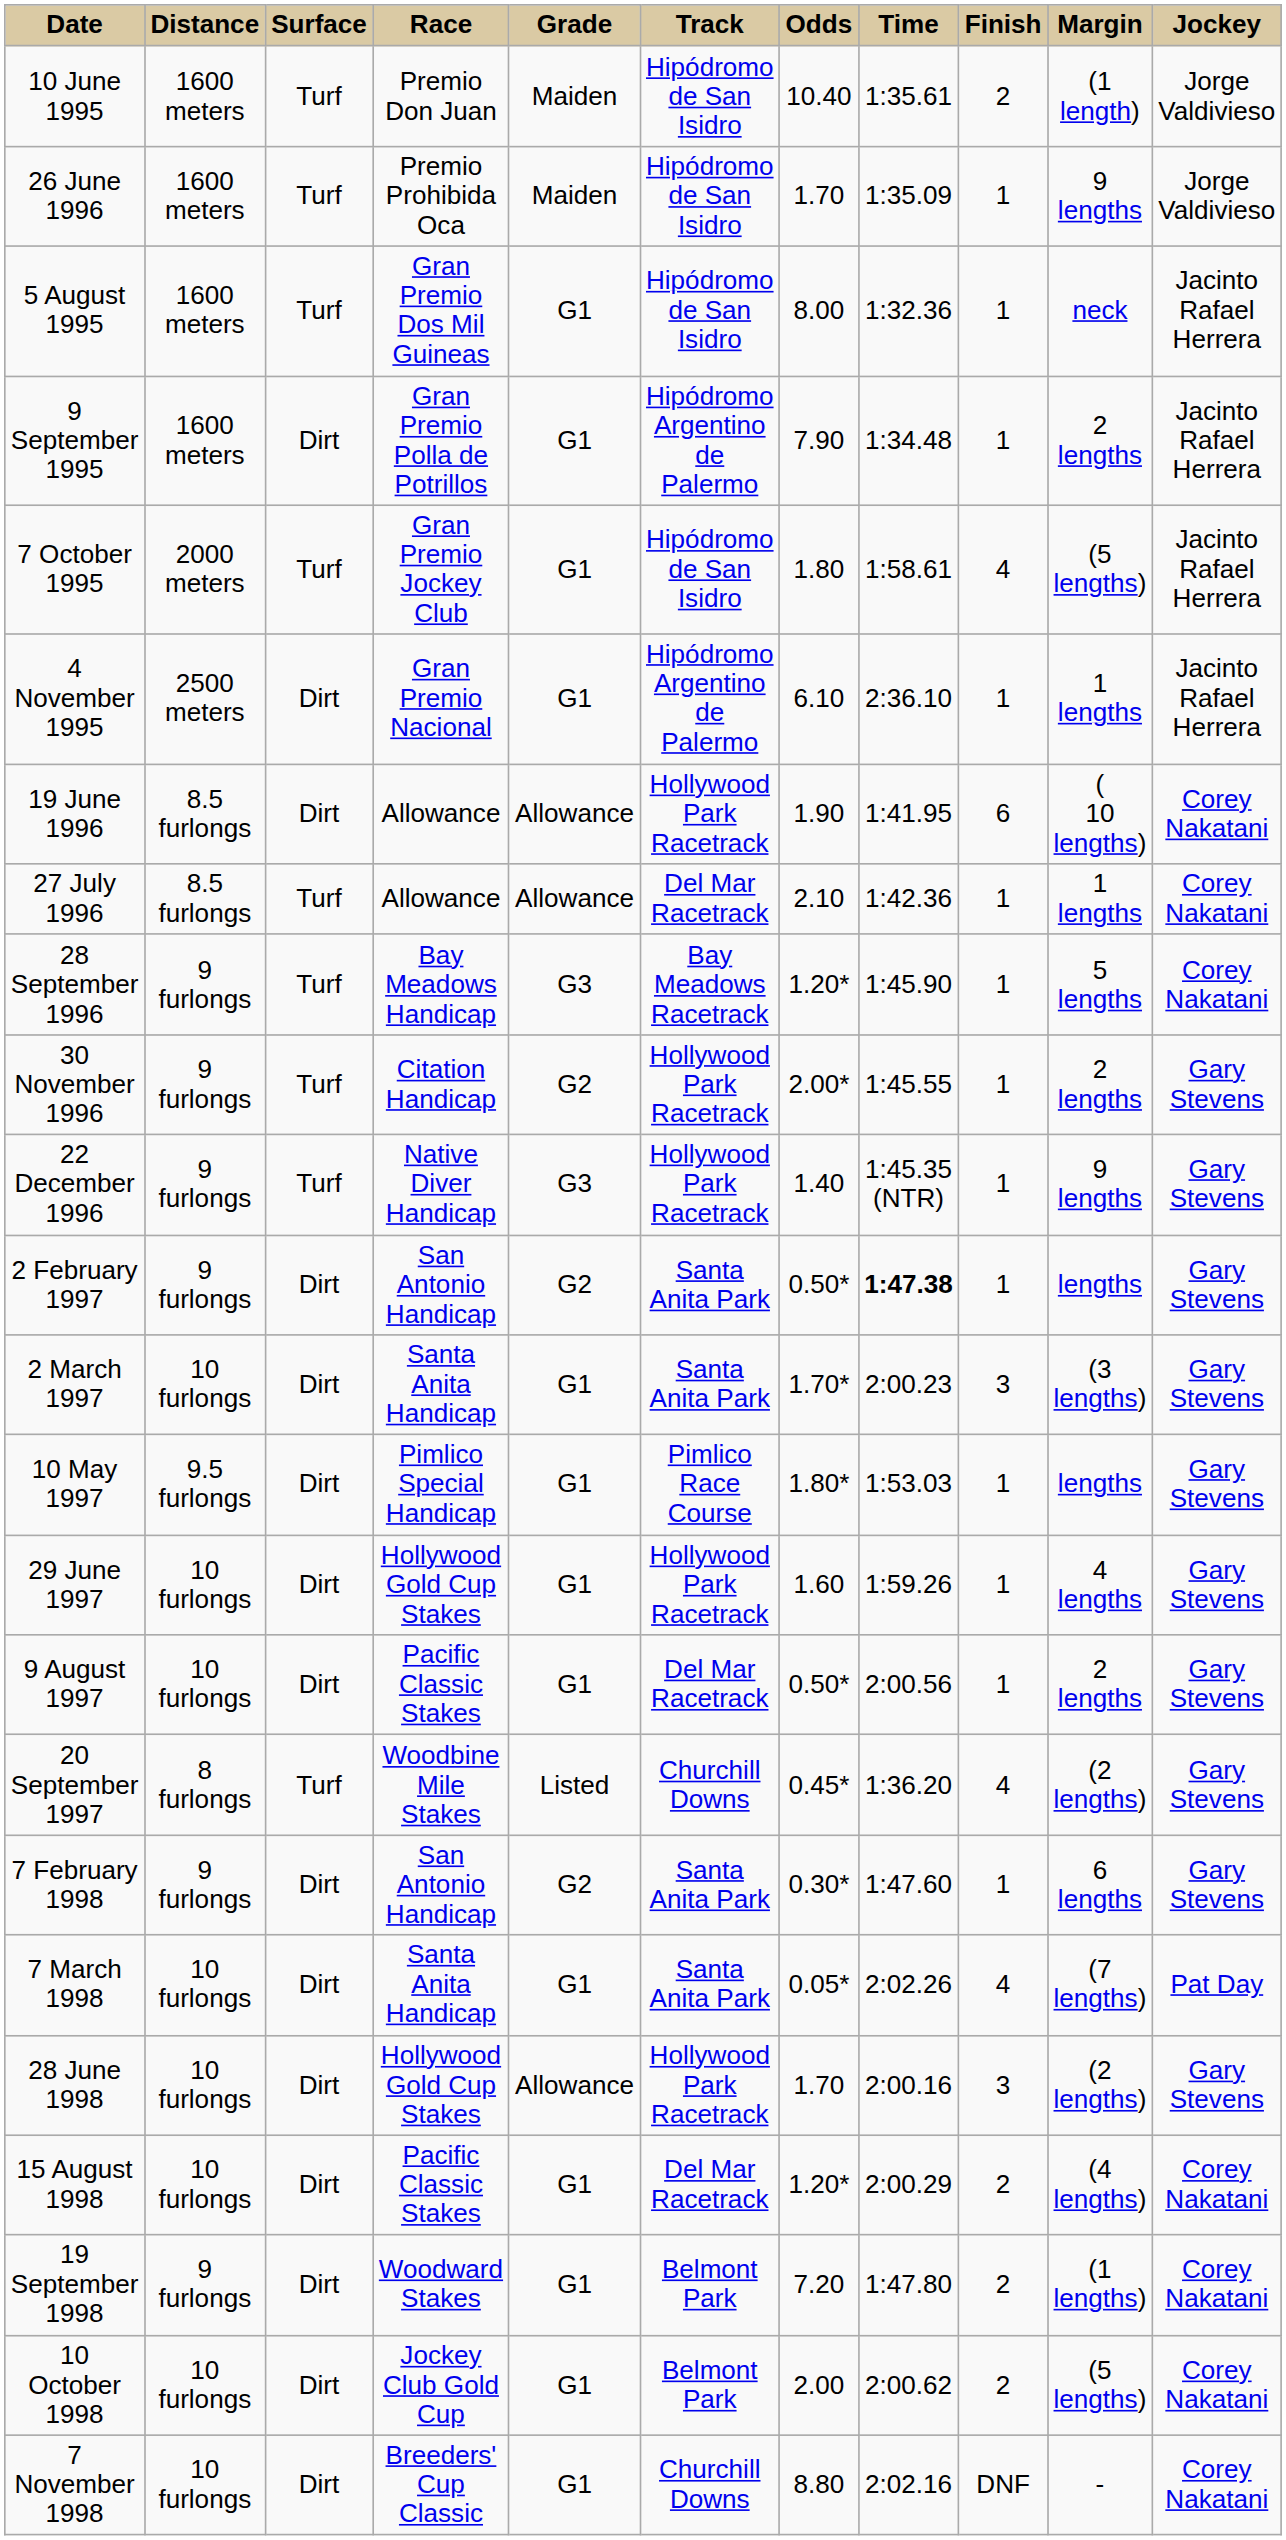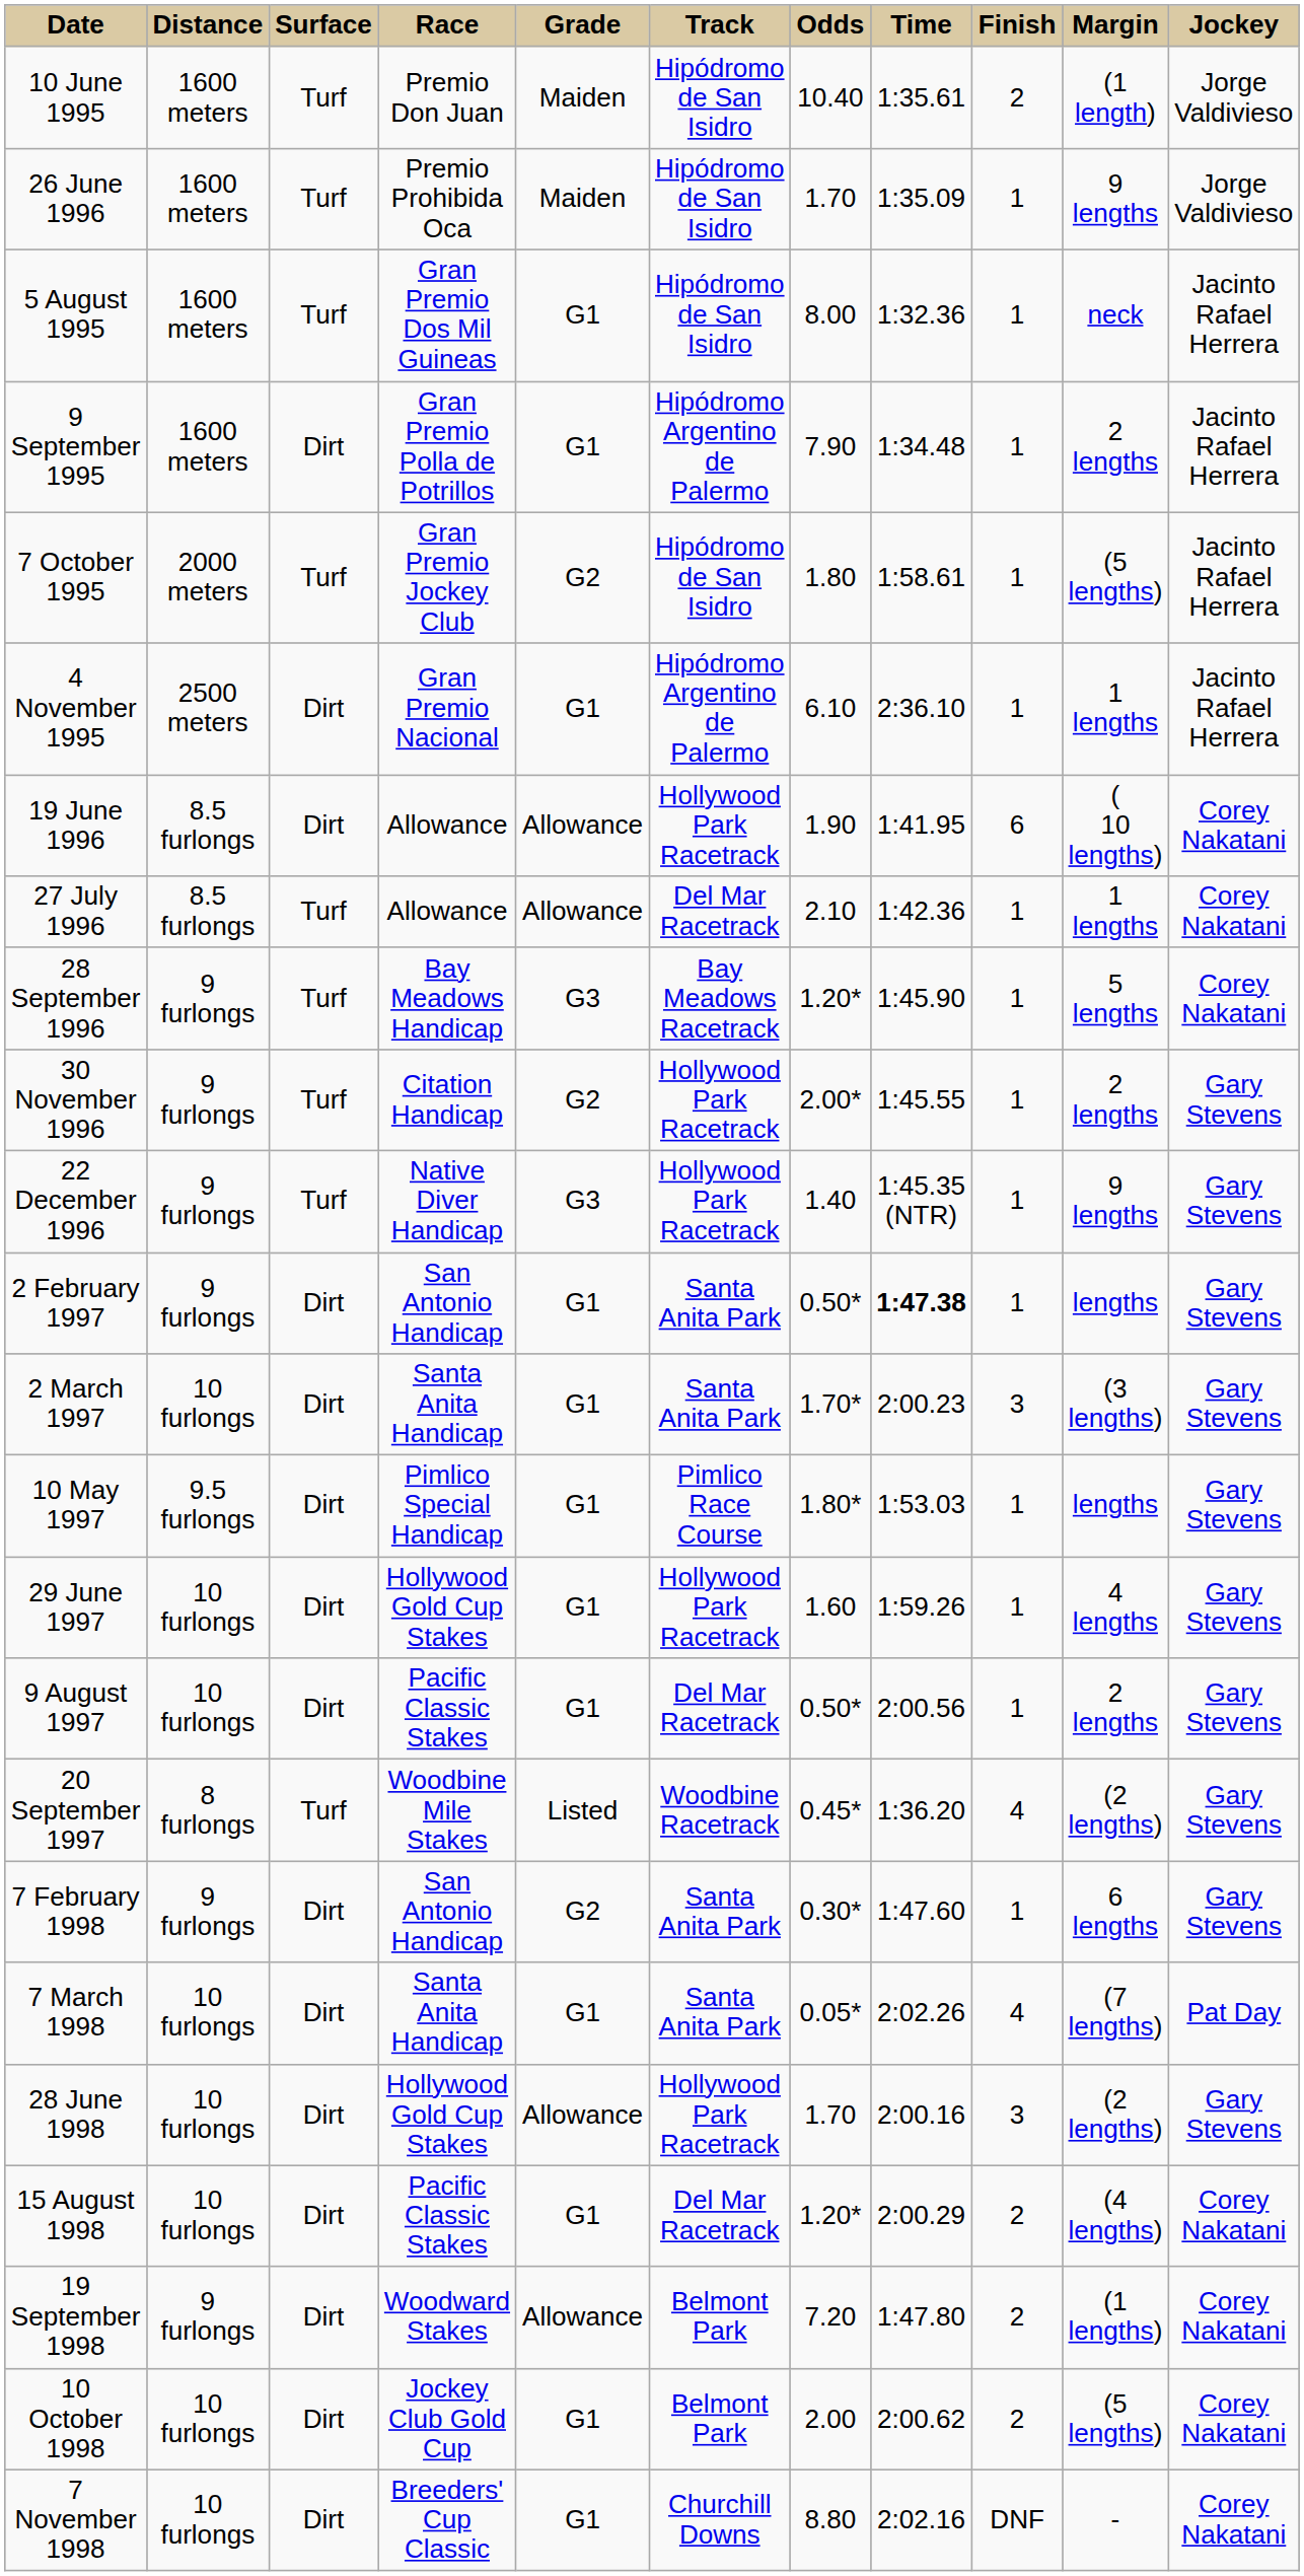 <table class="wikitable sortable" style="text-align:center; width:90%">
 <tr>
 <th scope="col" style="background:#dacaa4;">Date</th>
 <th scope="col" style="background:#dacaa4;">Distance</th>
 <th scope="col" style="background:#dacaa4;">Surface</th>
 <th scope="col" style="background:#dacaa4;">Race</th>
 <th scope="col" style="background:#dacaa4;">Grade</th>
 <th scope="col" style="background:#dacaa4;">Track</th>
 <th scope="col" style="background:#dacaa4;">Odds</th>
 <th scope="col" style="background:#dacaa4;">Time</th>
 <th scope="col" style="background:#dacaa4;">Finish</th>
 <th scope="col" style="background:#dacaa4;">Margin</th>
 <th scope="col" style="background:#dacaa4;">Jockey</th>
 </tr>
 <tr>
 <td>10 June 1995</td>
 <td>1600 meters</td>
 <td>Turf</td>
 <td>Premio Don Juan</td>
 <td>Maiden</td>
 <td><a href='#'>Hipódromo de San Isidro</a></td>
 <td>10.40</td>
 <td>1:35.61</td>
 <td>2</td>
 <td>(1 <a href='#'>length</a>)</td>
 <td>Jorge Valdivieso</td>
 </tr>
 <tr>
 <td>26 June 1996</td>
 <td>1600 meters</td>
 <td>Turf</td>
 <td>Premio Prohibida Oca</td>
 <td>Maiden</td>
 <td><a href='#'>Hipódromo de San Isidro</a></td>
 <td>1.70</td>
 <td>1:35.09</td>
 <td>1</td>
 <td>9 <a href='#'>lengths</a></td>
 <td>Jorge Valdivieso</td>
 </tr>
 <tr>
 <td>5 August 1995</td>
 <td>1600 meters</td>
 <td>Turf</td>
 <td><a href='#'>Gran Premio Dos Mil Guineas</a></td>
 <td>G1</td>
 <td><a href='#'>Hipódromo de San Isidro</a></td>
 <td>8.00</td>
 <td>1:32.36</td>
 <td>1</td>
 <td> <a href='#'>neck</a></td>
 <td>Jacinto Rafael Herrera</td>
 </tr>
 <tr>
 <td>9 September 1995</td>
 <td>1600 meters</td>
 <td>Dirt</td>
 <td><a href='#'>Gran Premio Polla de Potrillos</a></td>
 <td>G1</td>
 <td><a href='#'>Hipódromo Argentino de Palermo</a></td>
 <td>7.90</td>
 <td>1:34.48</td>
 <td>1</td>
 <td>2 <a href='#'>lengths</a></td>
 <td>Jacinto Rafael Herrera</td>
 </tr>
 <tr>
 <td>7 October 1995</td>
 <td>2000 meters</td>
 <td>Turf</td>
 <td><a href='#'>Gran Premio Jockey Club</a></td>
-<td>G1</td>
+<td>G2</td>
 <td><a href='#'>Hipódromo de San Isidro</a></td>
 <td>1.80</td>
 <td>1:58.61</td>
-<td>4</td>
+<td>1</td>
 <td>(5 <a href='#'>lengths</a>)</td>
 <td>Jacinto Rafael Herrera</td>
 </tr>
 <tr>
 <td>4 November 1995</td>
 <td>2500 meters</td>
 <td>Dirt</td>
 <td><a href='#'>Gran Premio Nacional</a></td>
 <td>G1</td>
 <td><a href='#'>Hipódromo Argentino de Palermo</a></td>
 <td>6.10</td>
 <td>2:36.10</td>
 <td>1</td>
 <td>1 <a href='#'>lengths</a></td>
 <td>Jacinto Rafael Herrera</td>
 </tr>
 <tr>
 <td>19 June 1996</td>
 <td>8.5 furlongs</td>
 <td>Dirt</td>
 <td>Allowance</td>
 <td>Allowance</td>
 <td><a href='#'>Hollywood Park Racetrack</a></td>
 <td>1.90</td>
 <td>1:41.95</td>
 <td>6</td>
 <td>(<br>10 <a href='#'>lengths</a>)</td>
 <td><a href='#'>Corey Nakatani</a></td>
 </tr>
 <tr>
 <td>27 July 1996</td>
 <td>8.5 furlongs</td>
 <td>Turf</td>
 <td>Allowance</td>
 <td>Allowance</td>
 <td><a href='#'>Del Mar Racetrack</a></td>
 <td>2.10</td>
 <td>1:42.36</td>
 <td>1</td>
 <td>1 <a href='#'>lengths</a></td>
 <td><a href='#'>Corey Nakatani</a></td>
 </tr>
 <tr>
 <td>28 September 1996</td>
 <td>9 furlongs</td>
 <td>Turf</td>
 <td><a href='#'>Bay Meadows Handicap</a></td>
 <td>G3</td>
 <td><a href='#'>Bay Meadows Racetrack</a></td>
 <td>1.20*</td>
 <td>1:45.90</td>
 <td>1</td>
 <td>5 <a href='#'>lengths</a></td>
 <td><a href='#'>Corey Nakatani</a></td>
 </tr>
 <tr>
 <td>30 November 1996</td>
 <td>9 furlongs</td>
 <td>Turf</td>
 <td><a href='#'>Citation Handicap</a></td>
 <td>G2</td>
 <td><a href='#'>Hollywood Park Racetrack</a></td>
 <td>2.00*</td>
 <td>1:45.55</td>
 <td>1</td>
 <td>2 <a href='#'>lengths</a></td>
 <td><a href='#'>Gary Stevens</a></td>
 </tr>
 <tr>
 <td>22 December 1996</td>
 <td>9 furlongs</td>
 <td>Turf</td>
 <td><a href='#'>Native Diver Handicap</a></td>
 <td>G3</td>
 <td><a href='#'>Hollywood Park Racetrack</a></td>
 <td>1.40</td>
 <td>1:45.35 (NTR)</td>
 <td>1</td>
 <td>9 <a href='#'>lengths</a></td>
 <td><a href='#'>Gary Stevens</a></td>
 </tr>
 <tr>
 <td>2 February 1997</td>
 <td>9 furlongs</td>
 <td>Dirt</td>
 <td><a href='#'>San Antonio Handicap</a></td>
-<td>G2</td>
+<td>G1</td>
 <td><a href='#'>Santa Anita Park</a></td>
 <td>0.50*</td>
 <td><strong>1:47.38</strong></td>
 <td>1</td>
 <td> <a href='#'>lengths</a></td>
 <td><a href='#'>Gary Stevens</a></td>
 </tr>
 <tr>
 <td>2 March 1997</td>
 <td>10 furlongs</td>
 <td>Dirt</td>
 <td><a href='#'>Santa Anita Handicap</a></td>
 <td>G1</td>
 <td><a href='#'>Santa Anita Park</a></td>
 <td>1.70*</td>
 <td>2:00.23</td>
 <td>3</td>
 <td>(3 <a href='#'>lengths</a>)</td>
 <td><a href='#'>Gary Stevens</a></td>
 </tr>
 <tr>
 <td>10 May 1997</td>
 <td>9.5 furlongs</td>
 <td>Dirt</td>
 <td><a href='#'>Pimlico Special Handicap</a></td>
 <td>G1</td>
 <td><a href='#'>Pimlico Race Course</a></td>
 <td>1.80*</td>
 <td>1:53.03</td>
 <td>1</td>
 <td> <a href='#'>lengths</a></td>
 <td><a href='#'>Gary Stevens</a></td>
 </tr>
 <tr>
 <td>29 June 1997</td>
 <td>10 furlongs</td>
 <td>Dirt</td>
 <td><a href='#'>Hollywood Gold Cup Stakes</a></td>
 <td>G1</td>
 <td><a href='#'>Hollywood Park Racetrack</a></td>
 <td>1.60</td>
 <td>1:59.26</td>
 <td>1</td>
 <td>4 <a href='#'>lengths</a></td>
 <td><a href='#'>Gary Stevens</a></td>
 </tr>
 <tr>
 <td>9 August 1997</td>
 <td>10 furlongs</td>
 <td>Dirt</td>
 <td><a href='#'>Pacific Classic Stakes</a></td>
 <td>G1</td>
 <td><a href='#'>Del Mar Racetrack</a></td>
 <td>0.50*</td>
 <td>2:00.56</td>
 <td>1</td>
 <td>2 <a href='#'>lengths</a></td>
 <td><a href='#'>Gary Stevens</a></td>
 </tr>
 <tr>
 <td>20 September 1997</td>
 <td>8 furlongs</td>
 <td>Turf</td>
 <td><a href='#'>Woodbine Mile Stakes</a></td>
 <td>Listed</td>
-<td><a href='#'>Churchill Downs</a></td>
+<td><a href='#'>Woodbine Racetrack</a></td>
 <td>0.45*</td>
 <td>1:36.20</td>
 <td>4</td>
 <td>(2 <a href='#'>lengths</a>)</td>
 <td><a href='#'>Gary Stevens</a></td>
 </tr>
 <tr>
 <td>7 February 1998</td>
 <td>9 furlongs</td>
 <td>Dirt</td>
 <td><a href='#'>San Antonio Handicap</a></td>
 <td>G2</td>
 <td><a href='#'>Santa Anita Park</a></td>
 <td>0.30*</td>
 <td>1:47.60</td>
 <td>1</td>
 <td>6 <a href='#'>lengths</a></td>
 <td><a href='#'>Gary Stevens</a></td>
 </tr>
 <tr>
 <td>7 March 1998</td>
 <td>10 furlongs</td>
 <td>Dirt</td>
 <td><a href='#'>Santa Anita Handicap</a></td>
 <td>G1</td>
 <td><a href='#'>Santa Anita Park</a></td>
 <td>0.05*</td>
 <td>2:02.26</td>
 <td>4</td>
 <td>(7 <a href='#'>lengths</a>)</td>
 <td><a href='#'>Pat Day</a></td>
 </tr>
 <tr>
 <td>28 June 1998</td>
 <td>10 furlongs</td>
 <td>Dirt</td>
 <td><a href='#'>Hollywood Gold Cup Stakes</a></td>
 <td>Allowance</td>
 <td><a href='#'>Hollywood Park Racetrack</a></td>
 <td>1.70</td>
 <td>2:00.16</td>
 <td>3</td>
 <td>(2 <a href='#'>lengths</a>)</td>
 <td><a href='#'>Gary Stevens</a></td>
 </tr>
 <tr>
 <td>15 August 1998</td>
 <td>10 furlongs</td>
 <td>Dirt</td>
 <td><a href='#'>Pacific Classic Stakes</a></td>
 <td>G1</td>
 <td><a href='#'>Del Mar Racetrack</a></td>
 <td>1.20*</td>
 <td>2:00.29</td>
 <td>2</td>
 <td>(4 <a href='#'>lengths</a>)</td>
 <td><a href='#'>Corey Nakatani</a></td>
 </tr>
 <tr>
 <td>19 September 1998</td>
 <td>9 furlongs</td>
 <td>Dirt</td>
 <td><a href='#'>Woodward Stakes</a></td>
-<td>G1</td>
+<td>Allowance</td>
 <td><a href='#'>Belmont Park</a></td>
 <td>7.20</td>
 <td>1:47.80</td>
 <td>2</td>
 <td>(1 <a href='#'>lengths</a>)</td>
 <td><a href='#'>Corey Nakatani</a></td>
 </tr>
 <tr>
 <td>10 October 1998</td>
 <td>10 furlongs</td>
 <td>Dirt</td>
 <td><a href='#'>Jockey Club Gold Cup</a></td>
 <td>G1</td>
 <td><a href='#'>Belmont Park</a></td>
 <td>2.00</td>
 <td>2:00.62</td>
 <td>2</td>
 <td>(5 <a href='#'>lengths</a>)</td>
 <td><a href='#'>Corey Nakatani</a></td>
 </tr>
 <tr>
 <td>7 November 1998</td>
 <td>10 furlongs</td>
 <td>Dirt</td>
 <td><a href='#'>Breeders' Cup Classic</a></td>
 <td>G1</td>
 <td><a href='#'>Churchill Downs</a></td>
 <td>8.80</td>
 <td>2:02.16</td>
 <td>DNF</td>
 <td>-</td>
 <td><a href='#'>Corey Nakatani</a></td>
 </tr>
 </table>
